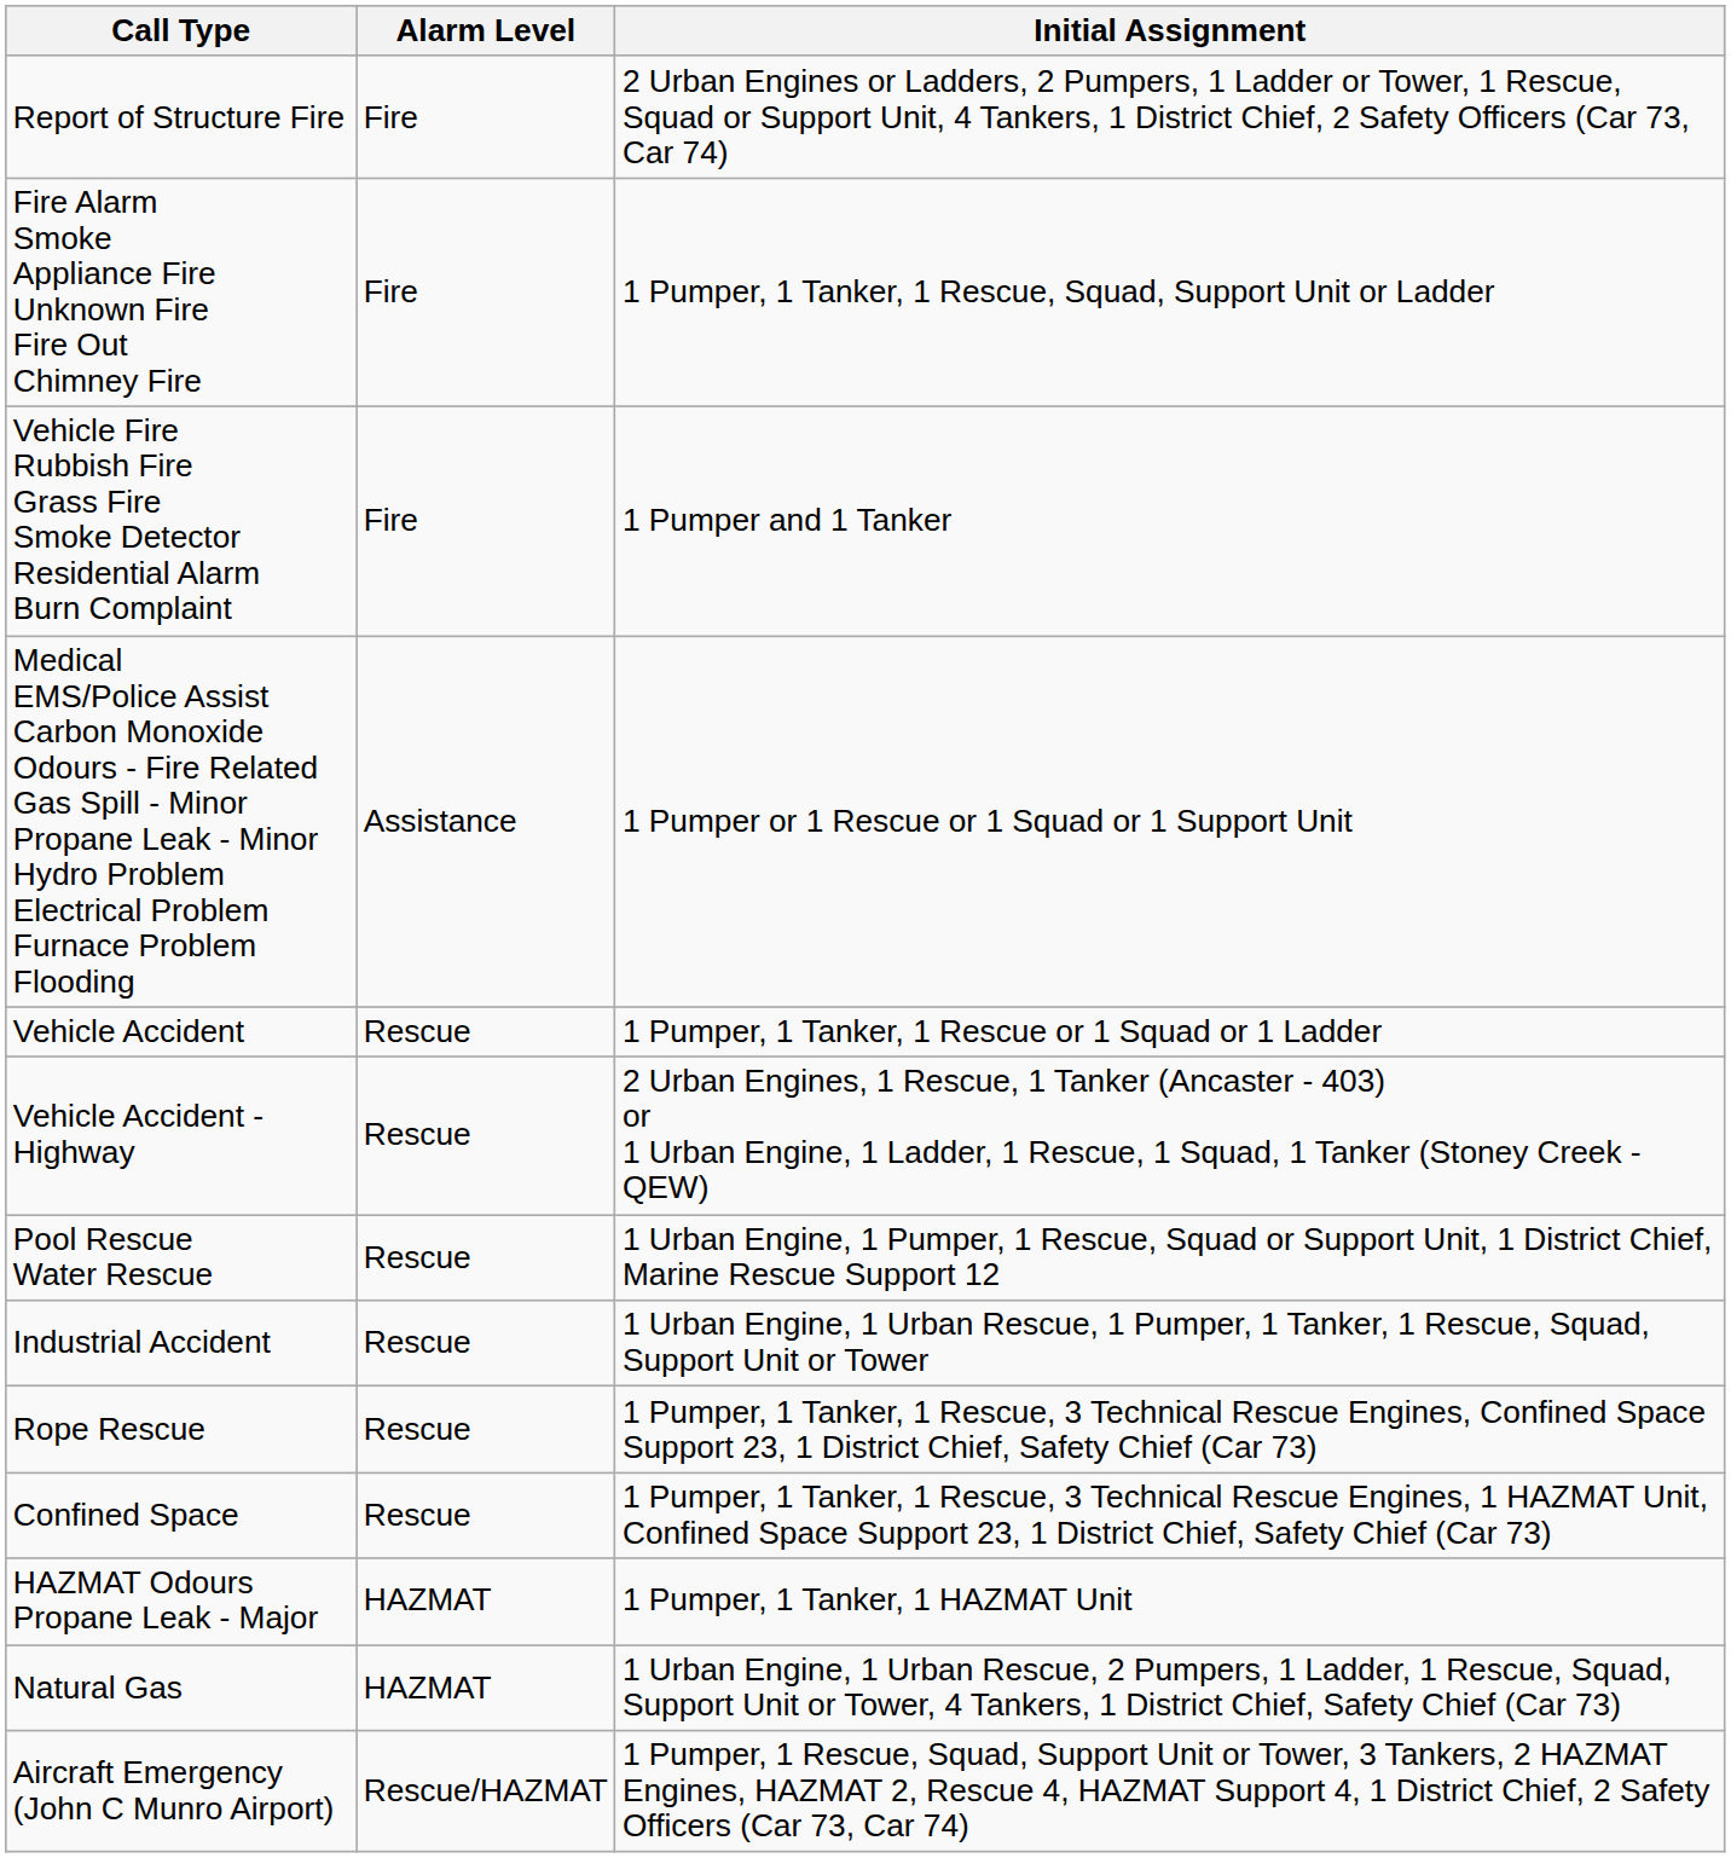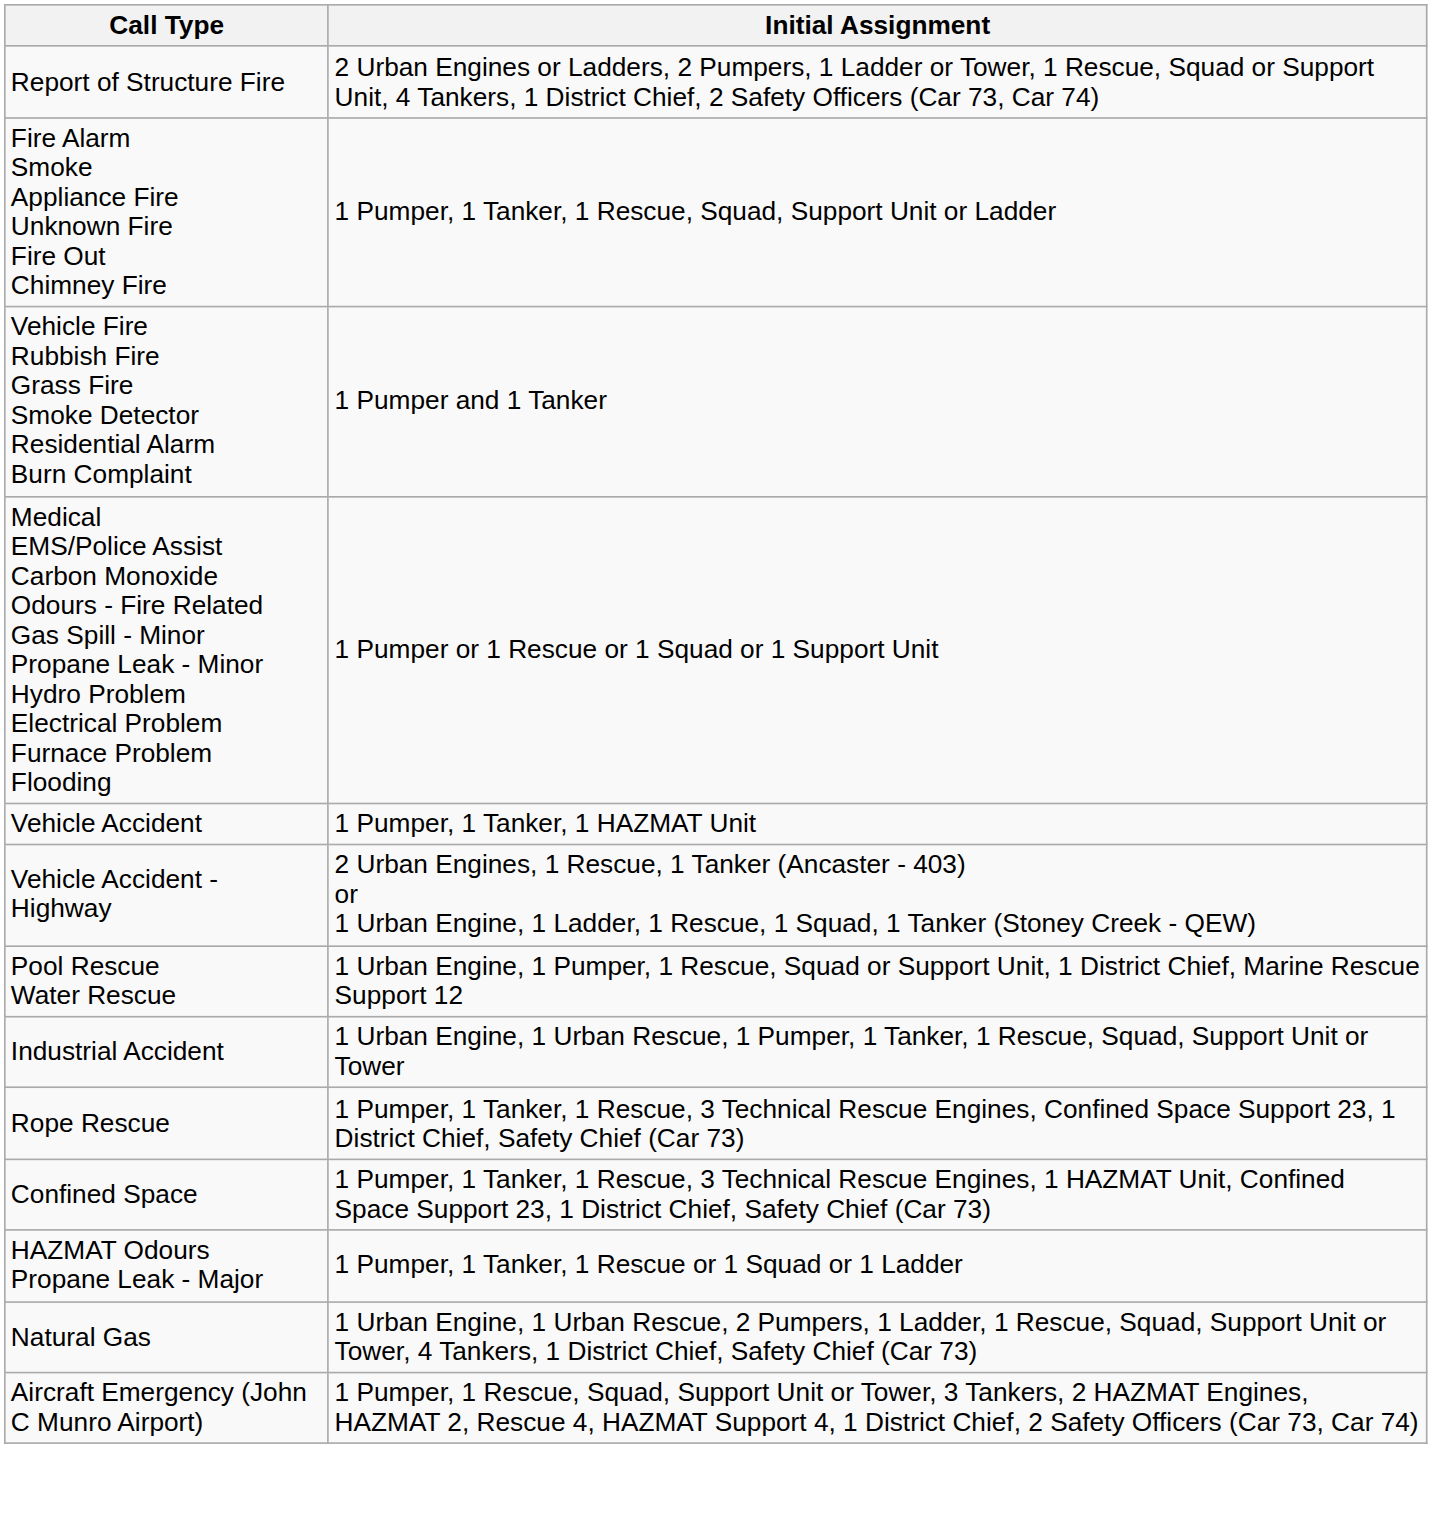 <table class="wikitable">
 <tr>
 <th>Call Type</th>
-<th>Alarm Level</th>
 <th>Initial Assignment</th>
 </tr>
 <tr>
 <td>Report of Structure Fire</td>
-<td>Fire</td>
 <td>2 Urban Engines or Ladders, 2 Pumpers, 1 Ladder or Tower, 1 Rescue, Squad or Support Unit, 4 Tankers, 1 District Chief, 2 Safety Officers (Car 73, Car 74)</td>
 </tr>
 <tr>
 <td>Fire Alarm<br>Smoke<br>Appliance Fire<br>Unknown Fire<br>Fire Out<br>Chimney Fire</td>
-<td>Fire</td>
 <td>1 Pumper, 1 Tanker, 1 Rescue, Squad, Support Unit or Ladder</td>
 </tr>
 <tr>
 <td>Vehicle Fire<br>Rubbish Fire<br>Grass Fire<br>Smoke Detector<br>Residential Alarm<br>Burn Complaint</td>
-<td>Fire</td>
 <td>1 Pumper and 1 Tanker</td>
 </tr>
 <tr>
 <td>Medical<br>EMS/Police Assist<br>Carbon Monoxide<br>Odours - Fire Related<br>Gas Spill - Minor<br>Propane Leak - Minor<br>Hydro Problem<br>Electrical Problem<br>Furnace Problem<br>Flooding</td>
-<td>Assistance</td>
 <td>1 Pumper or 1 Rescue or 1 Squad or 1 Support Unit</td>
 </tr>
 <tr>
 <td>Vehicle Accident</td>
-<td>Rescue</td>
-<td>1 Pumper, 1 Tanker, 1 Rescue or 1 Squad or 1 Ladder</td>
+<td>1 Pumper, 1 Tanker, 1 HAZMAT Unit</td>
 </tr>
 <tr>
 <td>Vehicle Accident - Highway</td>
-<td>Rescue</td>
 <td>2 Urban Engines, 1 Rescue, 1 Tanker (Ancaster - 403)<br>or<br>1 Urban Engine, 1 Ladder, 1 Rescue, 1 Squad, 1 Tanker (Stoney Creek - QEW)</td>
 </tr>
 <tr>
 <td>Pool Rescue<br>Water Rescue</td>
-<td>Rescue</td>
 <td>1 Urban Engine, 1 Pumper, 1 Rescue, Squad or Support Unit, 1 District Chief, Marine Rescue Support 12</td>
 </tr>
 <tr>
 <td>Industrial Accident</td>
-<td>Rescue</td>
 <td>1 Urban Engine, 1 Urban Rescue, 1 Pumper, 1 Tanker, 1 Rescue, Squad, Support Unit or Tower</td>
 </tr>
 <tr>
 <td>Rope Rescue</td>
-<td>Rescue</td>
 <td>1 Pumper, 1 Tanker, 1 Rescue, 3 Technical Rescue Engines, Confined Space Support 23, 1 District Chief, Safety Chief (Car 73)</td>
 </tr>
 <tr>
 <td>Confined Space</td>
-<td>Rescue</td>
 <td>1 Pumper, 1 Tanker, 1 Rescue, 3 Technical Rescue Engines, 1 HAZMAT Unit, Confined Space Support 23, 1 District Chief, Safety Chief (Car 73)</td>
 </tr>
 <tr>
 <td>HAZMAT Odours<br>Propane Leak - Major</td>
-<td>HAZMAT</td>
-<td>1 Pumper, 1 Tanker, 1 HAZMAT Unit</td>
+<td>1 Pumper, 1 Tanker, 1 Rescue or 1 Squad or 1 Ladder</td>
 </tr>
 <tr>
 <td>Natural Gas</td>
-<td>HAZMAT</td>
 <td>1 Urban Engine, 1 Urban Rescue, 2 Pumpers, 1 Ladder, 1 Rescue, Squad, Support Unit or Tower, 4 Tankers, 1 District Chief, Safety Chief (Car 73)</td>
 </tr>
 <tr>
 <td>Aircraft Emergency (John C Munro Airport)</td>
-<td>Rescue/HAZMAT</td>
 <td>1 Pumper, 1 Rescue, Squad, Support Unit or Tower, 3 Tankers, 2 HAZMAT Engines, HAZMAT 2, Rescue 4, HAZMAT Support 4, 1 District Chief, 2 Safety Officers (Car 73, Car 74)</td>
 </tr>
 </table>
